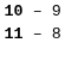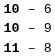 <table style="text-align:center">
 <tr>
 <th width=200></th>
 <th width=100></th>
 <th width=200></th>
+</tr>
+<tr>
+<td align=right><strong></strong></td>
+<td><strong>10</strong> – 6</td>
+<td align=left></td>
 </tr>
 <tr>
 <td align=right><strong></strong></td>
 <td><strong>10</strong> – 9</td>
 <td align=left></td>
 </tr>
 <tr>
 <td align=right><strong></strong></td>
 <td><strong>11</strong> – 8</td>
 <td align=left></td>
 </tr>
 </table>
